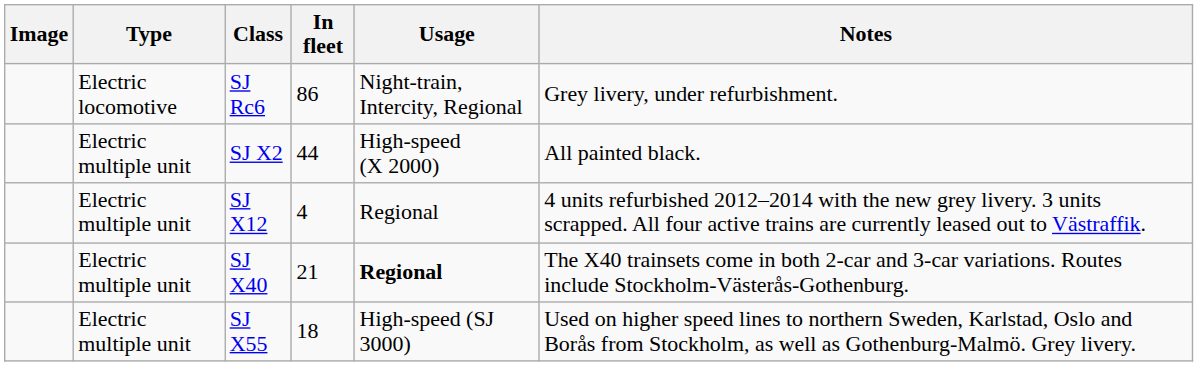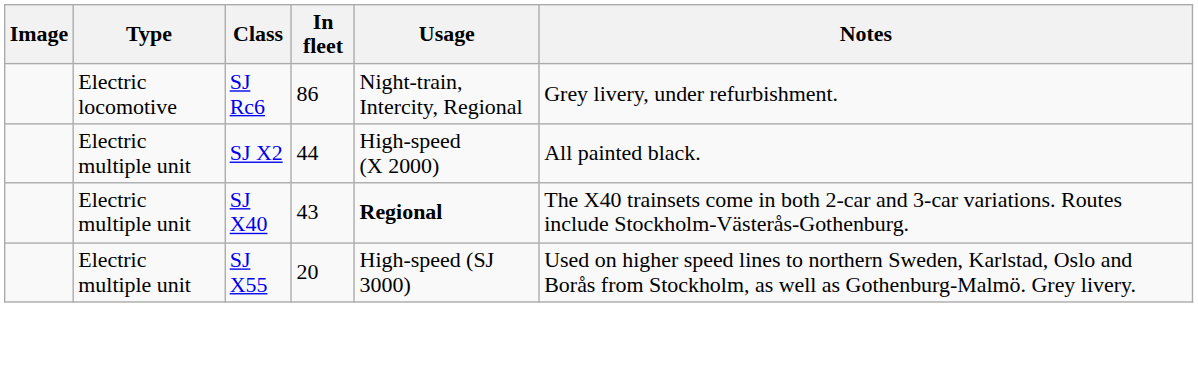 <table class="wikitable sortable">
 <tr>
 <th>Image</th>
 <th>Type</th>
 <th>Class</th>
 <th>In fleet</th>
 <th>Usage</th>
 <th class="unsortable">Notes</th>
 </tr>
 <tr>
 <td></td>
 <td>Electric locomotive</td>
 <td><a href='#'>SJ Rc6</a></td>
 <td>86</td>
 <td>Night-train, Intercity, Regional</td>
 <td>Grey livery, under refurbishment.</td>
 </tr>
 <tr>
 <td></td>
 <td>Electric multiple unit</td>
 <td><a href='#'>SJ X2</a></td>
 <td>44</td>
 <td>High-speed (X 2000)</td>
 <td>All painted black.</td>
 </tr>
 <tr>
 <td></td>
 <td>Electric multiple unit</td>
-<td><a href='#'>SJ X12</a></td>
-<td>4</td>
-<td>Regional</td>
-<td>4 units refurbished 2012–2014 with the new grey livery. 3 units scrapped. All four active trains are currently leased out to <a href='#'>Västraffik</a>.</td>
-</tr>
-<tr>
-<td></td>
-<td>Electric multiple unit</td>
 <td><a href='#'>SJ X40</a></td>
-<td>21</td>
+<td>43</td>
 <td><strong>Regional</strong></td>
 <td>The X40 trainsets come in both 2-car and 3-car variations. Routes include Stockholm-Västerås-Gothenburg.</td>
 </tr>
 <tr>
 <td></td>
 <td>Electric multiple unit</td>
 <td><a href='#'>SJ X55</a></td>
-<td>18</td>
+<td>20</td>
 <td>High-speed (SJ 3000)</td>
 <td>Used on higher speed lines to northern Sweden, Karlstad, Oslo and Borås from Stockholm, as well as Gothenburg-Malmö. Grey livery.</td>
 </tr>
 </table>
